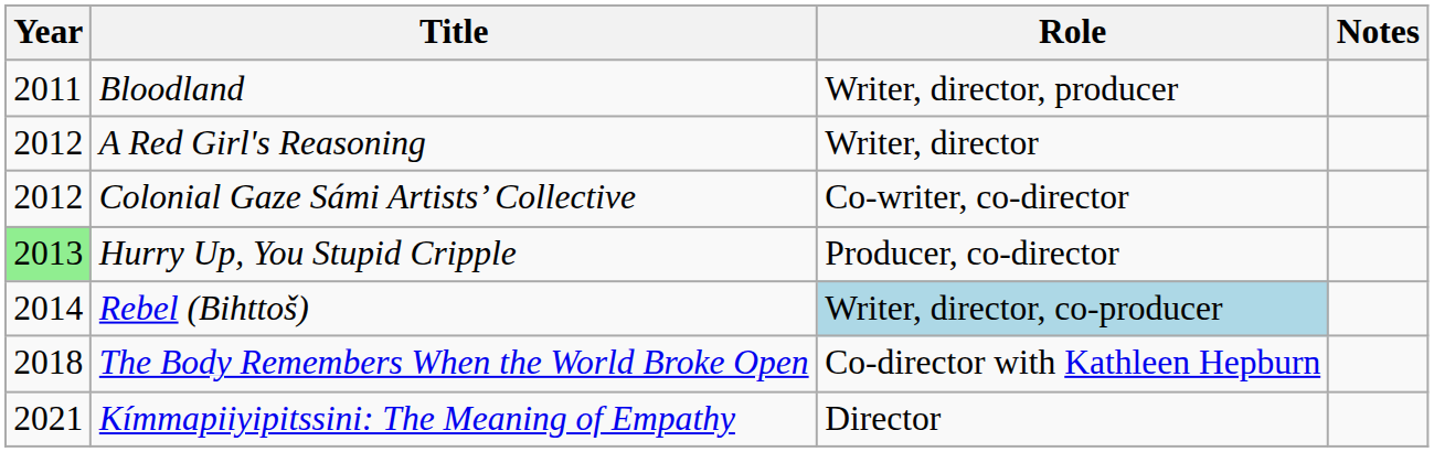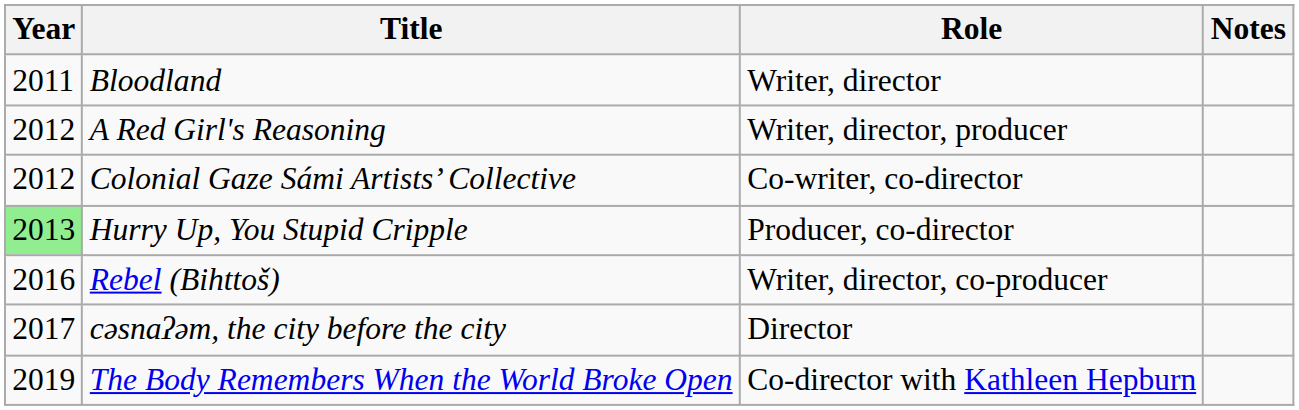 <table class="wikitable">
 <tr>
 <th>Year</th>
 <th>Title</th>
 <th>Role</th>
 <th>Notes</th>
 </tr>
 <tr>
 <td>2011</td>
 <td><em>Bloodland</em></td>
-<td>Writer, director, producer</td>
+<td>Writer, director</td>
 <td></td>
 </tr>
 <tr>
 <td>2012</td>
 <td><em>A Red Girl's Reasoning</em></td>
-<td>Writer, director</td>
+<td>Writer, director, producer</td>
 <td></td>
 </tr>
 <tr>
 <td>2012</td>
 <td><em>Colonial Gaze Sámi Artists’ Collective</em></td>
 <td>Co-writer, co-director</td>
 <td></td>
 </tr>
 <tr>
 <td style="background: lightgreen;">2013</td>
 <td><em>Hurry Up, You Stupid Cripple</em></td>
 <td>Producer, co-director</td>
 <td></td>
 </tr>
 <tr>
-<td>2014</td>
+<td>2016</td>
 <td><em><a href='#'>Rebel</a> (Bihttoš)</em></td>
-<td style="background: lightblue;">Writer, director, co-producer</td>
+<td>Writer, director, co-producer</td>
 <td></td>
 </tr>
 <tr>
-<td>2018</td>
+<td>2017</td>
+<td><em>cəsnaʔəm, the city before the city</em></td>
+<td>Director</td>
+<td></td>
+</tr>
+<tr>
+<td>2019</td>
 <td><em><a href='#'>The Body Remembers When the World Broke Open</a></em></td>
 <td>Co-director with <a href='#'>Kathleen Hepburn</a></td>
 <td></td>
 </tr>
-<tr>
-<td>2021</td>
-<td><em><a href='#'>Kímmapiiyipitssini: The Meaning of Empathy</a></em></td>
-<td>Director</td>
-<td></td>
-</tr>
 </table>
